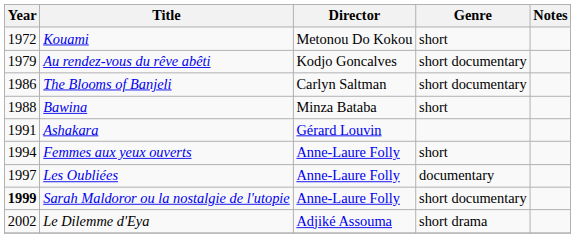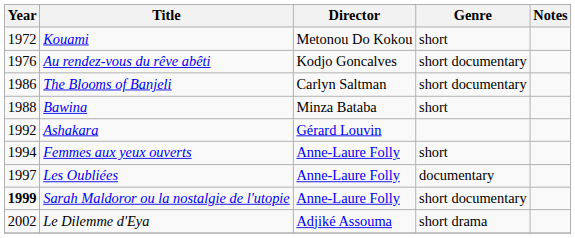 <table class="wikitable sortable">
 <tr>
 <th>Year</th>
 <th>Title</th>
 <th>Director</th>
 <th>Genre</th>
 <th class="unsortable">Notes</th>
 </tr>
 <tr>
 <td>1972</td>
 <td><em><a href='#'>Kouami</a></em></td>
 <td>Metonou Do Kokou</td>
 <td>short</td>
 <td></td>
 </tr>
 <tr>
-<td>1979</td>
+<td>1976</td>
 <td><em><a href='#'>Au rendez-vous du rêve abêti</a></em></td>
 <td>Kodjo Goncalves</td>
 <td>short documentary</td>
 <td></td>
 </tr>
 <tr>
 <td>1986</td>
 <td><em><a href='#'>The Blooms of Banjeli</a></em></td>
 <td>Carlyn Saltman</td>
 <td>short documentary</td>
 <td></td>
 </tr>
 <tr>
 <td>1988</td>
 <td><em><a href='#'>Bawina</a></em></td>
 <td>Minza Bataba</td>
 <td>short</td>
 <td></td>
 </tr>
 <tr>
-<td>1991</td>
+<td>1992</td>
 <td><em><a href='#'>Ashakara</a></em></td>
 <td><a href='#'>Gérard Louvin</a></td>
 <td></td>
 <td></td>
 </tr>
 <tr>
 <td>1994</td>
 <td><em><a href='#'>Femmes aux yeux ouverts</a></em></td>
 <td><a href='#'>Anne-Laure Folly</a></td>
 <td>short</td>
 <td></td>
 </tr>
 <tr>
 <td>1997</td>
 <td><em><a href='#'>Les Oubliées</a></em></td>
 <td><a href='#'>Anne-Laure Folly</a></td>
 <td>documentary</td>
 <td></td>
 </tr>
 <tr>
 <td><strong>1999</strong></td>
 <td><em><a href='#'>Sarah Maldoror ou la nostalgie de l'utopie</a></em></td>
 <td><a href='#'>Anne-Laure Folly</a></td>
 <td>short documentary</td>
 <td></td>
 </tr>
 <tr>
 <td>2002</td>
 <td><em>Le Dilemme d'Eya</em></td>
 <td><a href='#'>Adjiké Assouma</a></td>
 <td>short drama</td>
 <td></td>
 </tr>
 <tr>
 </tr>
 </table>
